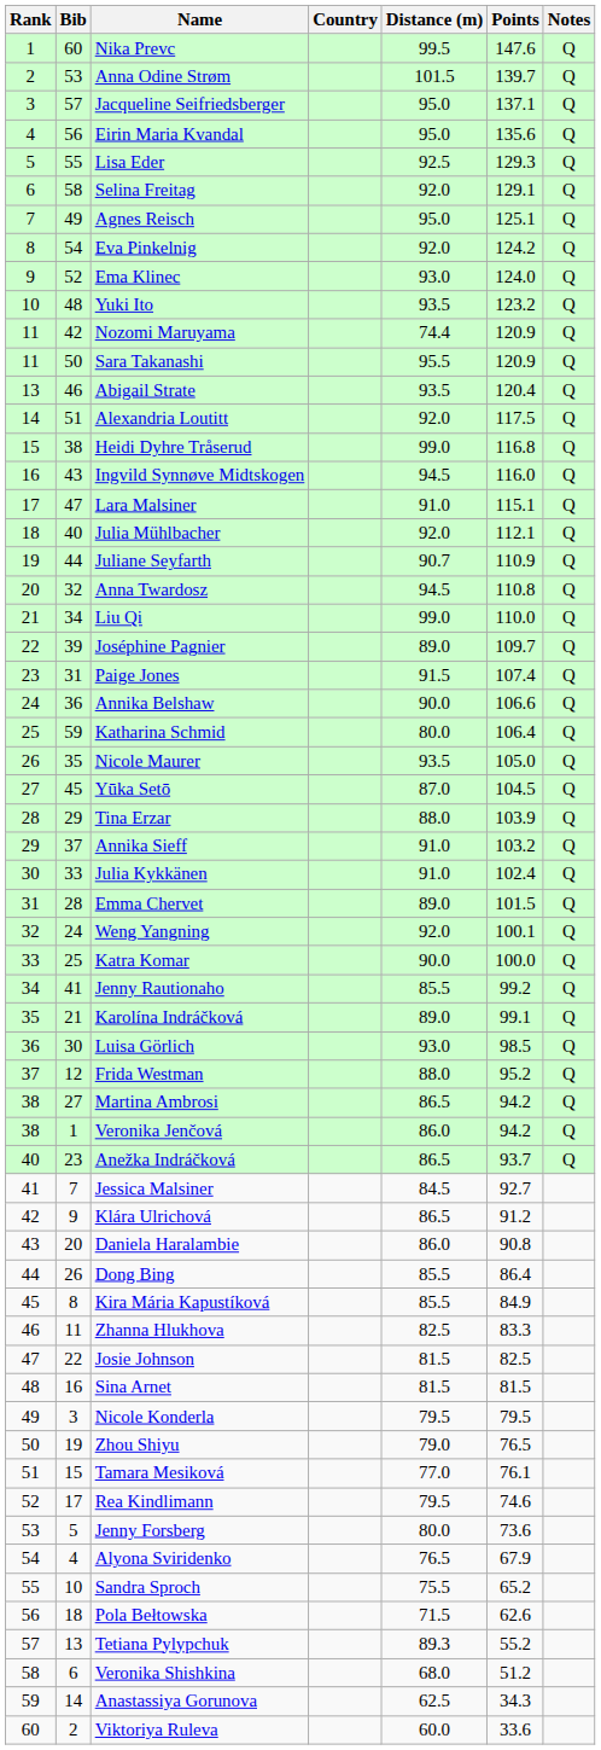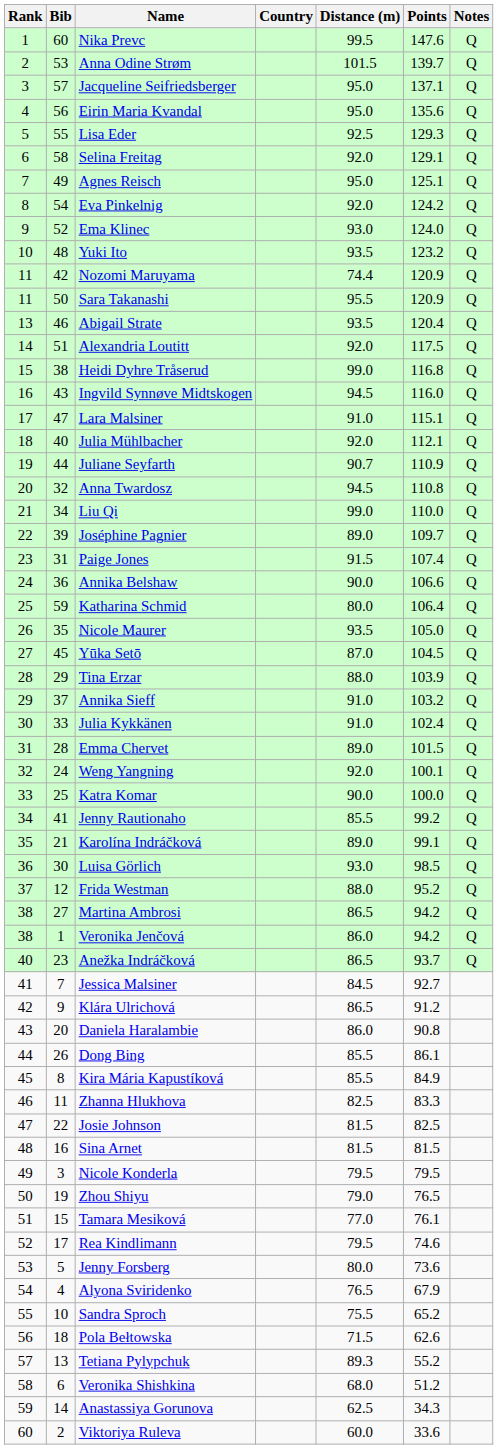 <table class="wikitable sortable" style="text-align:center">
 <tr>
 <th>Rank</th>
 <th>Bib</th>
 <th>Name</th>
 <th>Country</th>
 <th>Distance (m)</th>
 <th>Points</th>
 <th>Notes</th>
 </tr>
 <tr bgcolor=ccffcc>
 <td>1</td>
 <td>60</td>
 <td align=left><a href='#'>Nika Prevc</a></td>
 <td align=left></td>
 <td>99.5</td>
 <td>147.6</td>
 <td>Q</td>
 </tr>
 <tr bgcolor=ccffcc>
 <td>2</td>
 <td>53</td>
 <td align=left><a href='#'>Anna Odine Strøm</a></td>
 <td align=left></td>
 <td>101.5</td>
 <td>139.7</td>
 <td>Q</td>
 </tr>
 <tr bgcolor=ccffcc>
 <td>3</td>
 <td>57</td>
 <td align=left><a href='#'>Jacqueline Seifriedsberger</a></td>
 <td align=left></td>
 <td>95.0</td>
 <td>137.1</td>
 <td>Q</td>
 </tr>
 <tr bgcolor=ccffcc>
 <td>4</td>
 <td>56</td>
 <td align=left><a href='#'>Eirin Maria Kvandal</a></td>
 <td align=left></td>
 <td>95.0</td>
 <td>135.6</td>
 <td>Q</td>
 </tr>
 <tr bgcolor=ccffcc>
 <td>5</td>
 <td>55</td>
 <td align=left><a href='#'>Lisa Eder</a></td>
 <td align=left></td>
 <td>92.5</td>
 <td>129.3</td>
 <td>Q</td>
 </tr>
 <tr bgcolor=ccffcc>
 <td>6</td>
 <td>58</td>
 <td align=left><a href='#'>Selina Freitag</a></td>
 <td align=left></td>
 <td>92.0</td>
 <td>129.1</td>
 <td>Q</td>
 </tr>
 <tr bgcolor=ccffcc>
 <td>7</td>
 <td>49</td>
 <td align=left><a href='#'>Agnes Reisch</a></td>
 <td align=left></td>
 <td>95.0</td>
 <td>125.1</td>
 <td>Q</td>
 </tr>
 <tr bgcolor=ccffcc>
 <td>8</td>
 <td>54</td>
 <td align=left><a href='#'>Eva Pinkelnig</a></td>
 <td align=left></td>
 <td>92.0</td>
 <td>124.2</td>
 <td>Q</td>
 </tr>
 <tr bgcolor=ccffcc>
 <td>9</td>
 <td>52</td>
 <td align=left><a href='#'>Ema Klinec</a></td>
 <td align=left></td>
 <td>93.0</td>
 <td>124.0</td>
 <td>Q</td>
 </tr>
 <tr bgcolor=ccffcc>
 <td>10</td>
 <td>48</td>
 <td align=left><a href='#'>Yuki Ito</a></td>
 <td align=left></td>
 <td>93.5</td>
 <td>123.2</td>
 <td>Q</td>
 </tr>
 <tr bgcolor=ccffcc>
 <td>11</td>
 <td>42</td>
 <td align=left><a href='#'>Nozomi Maruyama</a></td>
 <td align=left></td>
 <td>74.4</td>
 <td>120.9</td>
 <td>Q</td>
 </tr>
 <tr bgcolor=ccffcc>
 <td>11</td>
 <td>50</td>
 <td align=left><a href='#'>Sara Takanashi</a></td>
 <td align=left></td>
 <td>95.5</td>
 <td>120.9</td>
 <td>Q</td>
 </tr>
 <tr bgcolor=ccffcc>
 <td>13</td>
 <td>46</td>
 <td align=left><a href='#'>Abigail Strate</a></td>
 <td align=left></td>
 <td>93.5</td>
 <td>120.4</td>
 <td>Q</td>
 </tr>
 <tr bgcolor=ccffcc>
 <td>14</td>
 <td>51</td>
 <td align=left><a href='#'>Alexandria Loutitt</a></td>
 <td align=left></td>
 <td>92.0</td>
 <td>117.5</td>
 <td>Q</td>
 </tr>
 <tr bgcolor=ccffcc>
 <td>15</td>
 <td>38</td>
 <td align=left><a href='#'>Heidi Dyhre Tråserud</a></td>
 <td align=left></td>
 <td>99.0</td>
 <td>116.8</td>
 <td>Q</td>
 </tr>
 <tr bgcolor=ccffcc>
 <td>16</td>
 <td>43</td>
 <td align=left><a href='#'>Ingvild Synnøve Midtskogen</a></td>
 <td align=left></td>
 <td>94.5</td>
 <td>116.0</td>
 <td>Q</td>
 </tr>
 <tr bgcolor=ccffcc>
 <td>17</td>
 <td>47</td>
 <td align=left><a href='#'>Lara Malsiner</a></td>
 <td align=left></td>
 <td>91.0</td>
 <td>115.1</td>
 <td>Q</td>
 </tr>
 <tr bgcolor=ccffcc>
 <td>18</td>
 <td>40</td>
 <td align=left><a href='#'>Julia Mühlbacher</a></td>
 <td align=left></td>
 <td>92.0</td>
 <td>112.1</td>
 <td>Q</td>
 </tr>
 <tr bgcolor=ccffcc>
 <td>19</td>
 <td>44</td>
 <td align=left><a href='#'>Juliane Seyfarth</a></td>
 <td align=left></td>
 <td>90.7</td>
 <td>110.9</td>
 <td>Q</td>
 </tr>
 <tr bgcolor=ccffcc>
 <td>20</td>
 <td>32</td>
 <td align=left><a href='#'>Anna Twardosz</a></td>
 <td align=left></td>
 <td>94.5</td>
 <td>110.8</td>
 <td>Q</td>
 </tr>
 <tr bgcolor=ccffcc>
 <td>21</td>
 <td>34</td>
 <td align=left><a href='#'>Liu Qi</a></td>
 <td align=left></td>
 <td>99.0</td>
 <td>110.0</td>
 <td>Q</td>
 </tr>
 <tr bgcolor=ccffcc>
 <td>22</td>
 <td>39</td>
 <td align=left><a href='#'>Joséphine Pagnier</a></td>
 <td align=left></td>
 <td>89.0</td>
 <td>109.7</td>
 <td>Q</td>
 </tr>
 <tr bgcolor=ccffcc>
 <td>23</td>
 <td>31</td>
 <td align=left><a href='#'>Paige Jones</a></td>
 <td align=left></td>
 <td>91.5</td>
 <td>107.4</td>
 <td>Q</td>
 </tr>
 <tr bgcolor=ccffcc>
 <td>24</td>
 <td>36</td>
 <td align=left><a href='#'>Annika Belshaw</a></td>
 <td align=left></td>
 <td>90.0</td>
 <td>106.6</td>
 <td>Q</td>
 </tr>
 <tr bgcolor=ccffcc>
 <td>25</td>
 <td>59</td>
 <td align=left><a href='#'>Katharina Schmid</a></td>
 <td align=left></td>
 <td>80.0</td>
 <td>106.4</td>
 <td>Q</td>
 </tr>
 <tr bgcolor=ccffcc>
 <td>26</td>
 <td>35</td>
 <td align=left><a href='#'>Nicole Maurer</a></td>
 <td align=left></td>
 <td>93.5</td>
 <td>105.0</td>
 <td>Q</td>
 </tr>
 <tr bgcolor=ccffcc>
 <td>27</td>
 <td>45</td>
 <td align=left><a href='#'>Yūka Setō</a></td>
 <td align=left></td>
 <td>87.0</td>
 <td>104.5</td>
 <td>Q</td>
 </tr>
 <tr bgcolor=ccffcc>
 <td>28</td>
 <td>29</td>
 <td align=left><a href='#'>Tina Erzar</a></td>
 <td align=left></td>
 <td>88.0</td>
 <td>103.9</td>
 <td>Q</td>
 </tr>
 <tr bgcolor=ccffcc>
 <td>29</td>
 <td>37</td>
 <td align=left><a href='#'>Annika Sieff</a></td>
 <td align=left></td>
 <td>91.0</td>
 <td>103.2</td>
 <td>Q</td>
 </tr>
 <tr bgcolor=ccffcc>
 <td>30</td>
 <td>33</td>
 <td align=left><a href='#'>Julia Kykkänen</a></td>
 <td align=left></td>
 <td>91.0</td>
 <td>102.4</td>
 <td>Q</td>
 </tr>
 <tr bgcolor=ccffcc>
 <td>31</td>
 <td>28</td>
 <td align=left><a href='#'>Emma Chervet</a></td>
 <td align=left></td>
 <td>89.0</td>
 <td>101.5</td>
 <td>Q</td>
 </tr>
 <tr bgcolor=ccffcc>
 <td>32</td>
 <td>24</td>
 <td align=left><a href='#'>Weng Yangning</a></td>
 <td align=left></td>
 <td>92.0</td>
 <td>100.1</td>
 <td>Q</td>
 </tr>
 <tr bgcolor=ccffcc>
 <td>33</td>
 <td>25</td>
 <td align=left><a href='#'>Katra Komar</a></td>
 <td align=left></td>
 <td>90.0</td>
 <td>100.0</td>
 <td>Q</td>
 </tr>
 <tr bgcolor=ccffcc>
 <td>34</td>
 <td>41</td>
 <td align=left><a href='#'>Jenny Rautionaho</a></td>
 <td align=left></td>
 <td>85.5</td>
 <td>99.2</td>
 <td>Q</td>
 </tr>
 <tr bgcolor=ccffcc>
 <td>35</td>
 <td>21</td>
 <td align=left><a href='#'>Karolína Indráčková</a></td>
 <td align=left></td>
 <td>89.0</td>
 <td>99.1</td>
 <td>Q</td>
 </tr>
 <tr bgcolor=ccffcc>
 <td>36</td>
 <td>30</td>
 <td align=left><a href='#'>Luisa Görlich</a></td>
 <td align=left></td>
 <td>93.0</td>
 <td>98.5</td>
 <td>Q</td>
 </tr>
 <tr bgcolor=ccffcc>
 <td>37</td>
 <td>12</td>
 <td align=left><a href='#'>Frida Westman</a></td>
 <td align=left></td>
 <td>88.0</td>
 <td>95.2</td>
 <td>Q</td>
 </tr>
 <tr bgcolor=ccffcc>
 <td>38</td>
 <td>27</td>
 <td align=left><a href='#'>Martina Ambrosi</a></td>
 <td align=left></td>
 <td>86.5</td>
 <td>94.2</td>
 <td>Q</td>
 </tr>
 <tr bgcolor=ccffcc>
 <td>38</td>
 <td>1</td>
 <td align=left><a href='#'>Veronika Jenčová</a></td>
 <td align=left></td>
 <td>86.0</td>
 <td>94.2</td>
 <td>Q</td>
 </tr>
 <tr bgcolor=ccffcc>
 <td>40</td>
 <td>23</td>
 <td align=left><a href='#'>Anežka Indráčková</a></td>
 <td align=left></td>
 <td>86.5</td>
 <td>93.7</td>
 <td>Q</td>
 </tr>
 <tr>
 <td>41</td>
 <td>7</td>
 <td align=left><a href='#'>Jessica Malsiner</a></td>
 <td align=left></td>
 <td>84.5</td>
 <td>92.7</td>
 <td></td>
 </tr>
 <tr>
 <td>42</td>
 <td>9</td>
 <td align=left><a href='#'>Klára Ulrichová</a></td>
 <td align=left></td>
 <td>86.5</td>
 <td>91.2</td>
 <td></td>
 </tr>
 <tr>
 <td>43</td>
 <td>20</td>
 <td align=left><a href='#'>Daniela Haralambie</a></td>
 <td align=left></td>
 <td>86.0</td>
 <td>90.8</td>
 <td></td>
 </tr>
 <tr>
 <td>44</td>
 <td>26</td>
 <td align=left><a href='#'>Dong Bing</a></td>
 <td align=left></td>
 <td>85.5</td>
-<td>86.4</td>
+<td>86.1</td>
 <td></td>
 </tr>
 <tr>
 <td>45</td>
 <td>8</td>
 <td align=left><a href='#'>Kira Mária Kapustíková</a></td>
 <td align=left></td>
 <td>85.5</td>
 <td>84.9</td>
 <td></td>
 </tr>
 <tr>
 <td>46</td>
 <td>11</td>
 <td align=left><a href='#'>Zhanna Hlukhova</a></td>
 <td align=left></td>
 <td>82.5</td>
 <td>83.3</td>
 <td></td>
 </tr>
 <tr>
 <td>47</td>
 <td>22</td>
 <td align=left><a href='#'>Josie Johnson</a></td>
 <td align=left></td>
 <td>81.5</td>
 <td>82.5</td>
 <td></td>
 </tr>
 <tr>
 <td>48</td>
 <td>16</td>
 <td align=left><a href='#'>Sina Arnet</a></td>
 <td align=left></td>
 <td>81.5</td>
 <td>81.5</td>
 <td></td>
 </tr>
 <tr>
 <td>49</td>
 <td>3</td>
 <td align=left><a href='#'>Nicole Konderla</a></td>
 <td align=left></td>
 <td>79.5</td>
 <td>79.5</td>
 <td></td>
 </tr>
 <tr>
 <td>50</td>
 <td>19</td>
 <td align=left><a href='#'>Zhou Shiyu</a></td>
 <td align=left></td>
 <td>79.0</td>
 <td>76.5</td>
 <td></td>
 </tr>
 <tr>
 <td>51</td>
 <td>15</td>
 <td align=left><a href='#'>Tamara Mesiková</a></td>
 <td align=left></td>
 <td>77.0</td>
 <td>76.1</td>
 <td></td>
 </tr>
 <tr>
 <td>52</td>
 <td>17</td>
 <td align=left><a href='#'>Rea Kindlimann</a></td>
 <td align=left></td>
 <td>79.5</td>
 <td>74.6</td>
 <td></td>
 </tr>
 <tr>
 <td>53</td>
 <td>5</td>
 <td align=left><a href='#'>Jenny Forsberg</a></td>
 <td align=left></td>
 <td>80.0</td>
 <td>73.6</td>
 <td></td>
 </tr>
 <tr>
 <td>54</td>
 <td>4</td>
 <td align=left><a href='#'>Alyona Sviridenko</a></td>
 <td align=left></td>
 <td>76.5</td>
 <td>67.9</td>
 <td></td>
 </tr>
 <tr>
 <td>55</td>
 <td>10</td>
 <td align=left><a href='#'>Sandra Sproch</a></td>
 <td align=left></td>
 <td>75.5</td>
 <td>65.2</td>
 <td></td>
 </tr>
 <tr>
 <td>56</td>
 <td>18</td>
 <td align=left><a href='#'>Pola Bełtowska</a></td>
 <td align=left></td>
 <td>71.5</td>
 <td>62.6</td>
 <td></td>
 </tr>
 <tr>
 <td>57</td>
 <td>13</td>
 <td align=left><a href='#'>Tetiana Pylypchuk</a></td>
 <td align=left></td>
 <td>89.3</td>
 <td>55.2</td>
 <td></td>
 </tr>
 <tr>
 <td>58</td>
 <td>6</td>
 <td align=left><a href='#'>Veronika Shishkina</a></td>
 <td align=left></td>
 <td>68.0</td>
 <td>51.2</td>
 <td></td>
 </tr>
 <tr>
 <td>59</td>
 <td>14</td>
 <td align=left><a href='#'>Anastassiya Gorunova</a></td>
 <td align=left></td>
 <td>62.5</td>
 <td>34.3</td>
 <td></td>
 </tr>
 <tr>
 <td>60</td>
 <td>2</td>
 <td align=left><a href='#'>Viktoriya Ruleva</a></td>
 <td align=left></td>
 <td>60.0</td>
 <td>33.6</td>
 <td></td>
 </tr>
 </table>
